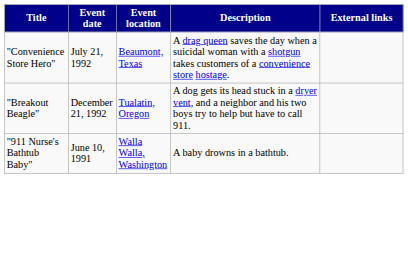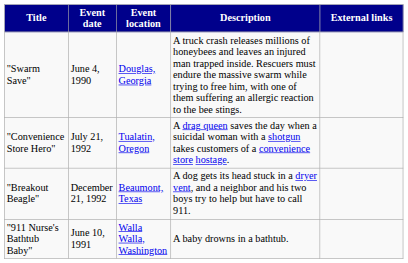 <table class="wikitable" style="width: 100%;">
 <tr>
 <th style="background: #00008B; color: #FFFFFF; width: 10%;">Title</th>
 <th style="background: #00008B; color: #FFFFFF; width: 7%;">Event date</th>
 <th style="background: #00008B; color: #FFFFFF; width: 7%;">Event location</th>
 <th style="background: #00008B; color: #FFFFFF; width: 36%;">Description</th>
 <th style="background: #00008B; color: #FFFFFF; width: 20%;">External links</th>
 </tr>
 <tr>
+<td>"Swarm Save"</td>
+<td>June 4, 1990</td>
+<td><a href='#'>Douglas, Georgia</a></td>
+<td>A truck crash releases millions of honeybees and leaves an injured man trapped inside.  Rescuers must endure the massive swarm while trying to free him, with one of them suffering an allergic reaction to the bee stings.</td>
+<td></td>
+</tr>
+<tr>
 <td>"Convenience Store Hero"</td>
 <td>July 21, 1992</td>
-<td><a href='#'>Beaumont, Texas</a></td>
+<td><a href='#'>Tualatin, Oregon</a></td>
 <td>A <a href='#'>drag queen</a> saves the day when a suicidal woman with a <a href='#'>shotgun</a> takes customers of a <a href='#'>convenience store</a> <a href='#'>hostage</a>.</td>
 <td></td>
 </tr>
 <tr>
 <td>"Breakout Beagle"</td>
 <td>December 21, 1992</td>
-<td><a href='#'>Tualatin, Oregon</a></td>
+<td><a href='#'>Beaumont, Texas</a></td>
 <td>A dog gets its head stuck in a <a href='#'>dryer vent</a>, and a neighbor and his two boys try to help but have to call 911.</td>
 <td></td>
 </tr>
 <tr>
 <td>"911 Nurse's Bathtub Baby"</td>
 <td>June 10, 1991</td>
 <td><a href='#'>Walla Walla, Washington</a></td>
 <td>A baby drowns in a bathtub.</td>
 <td></td>
 </tr>
 </table>
